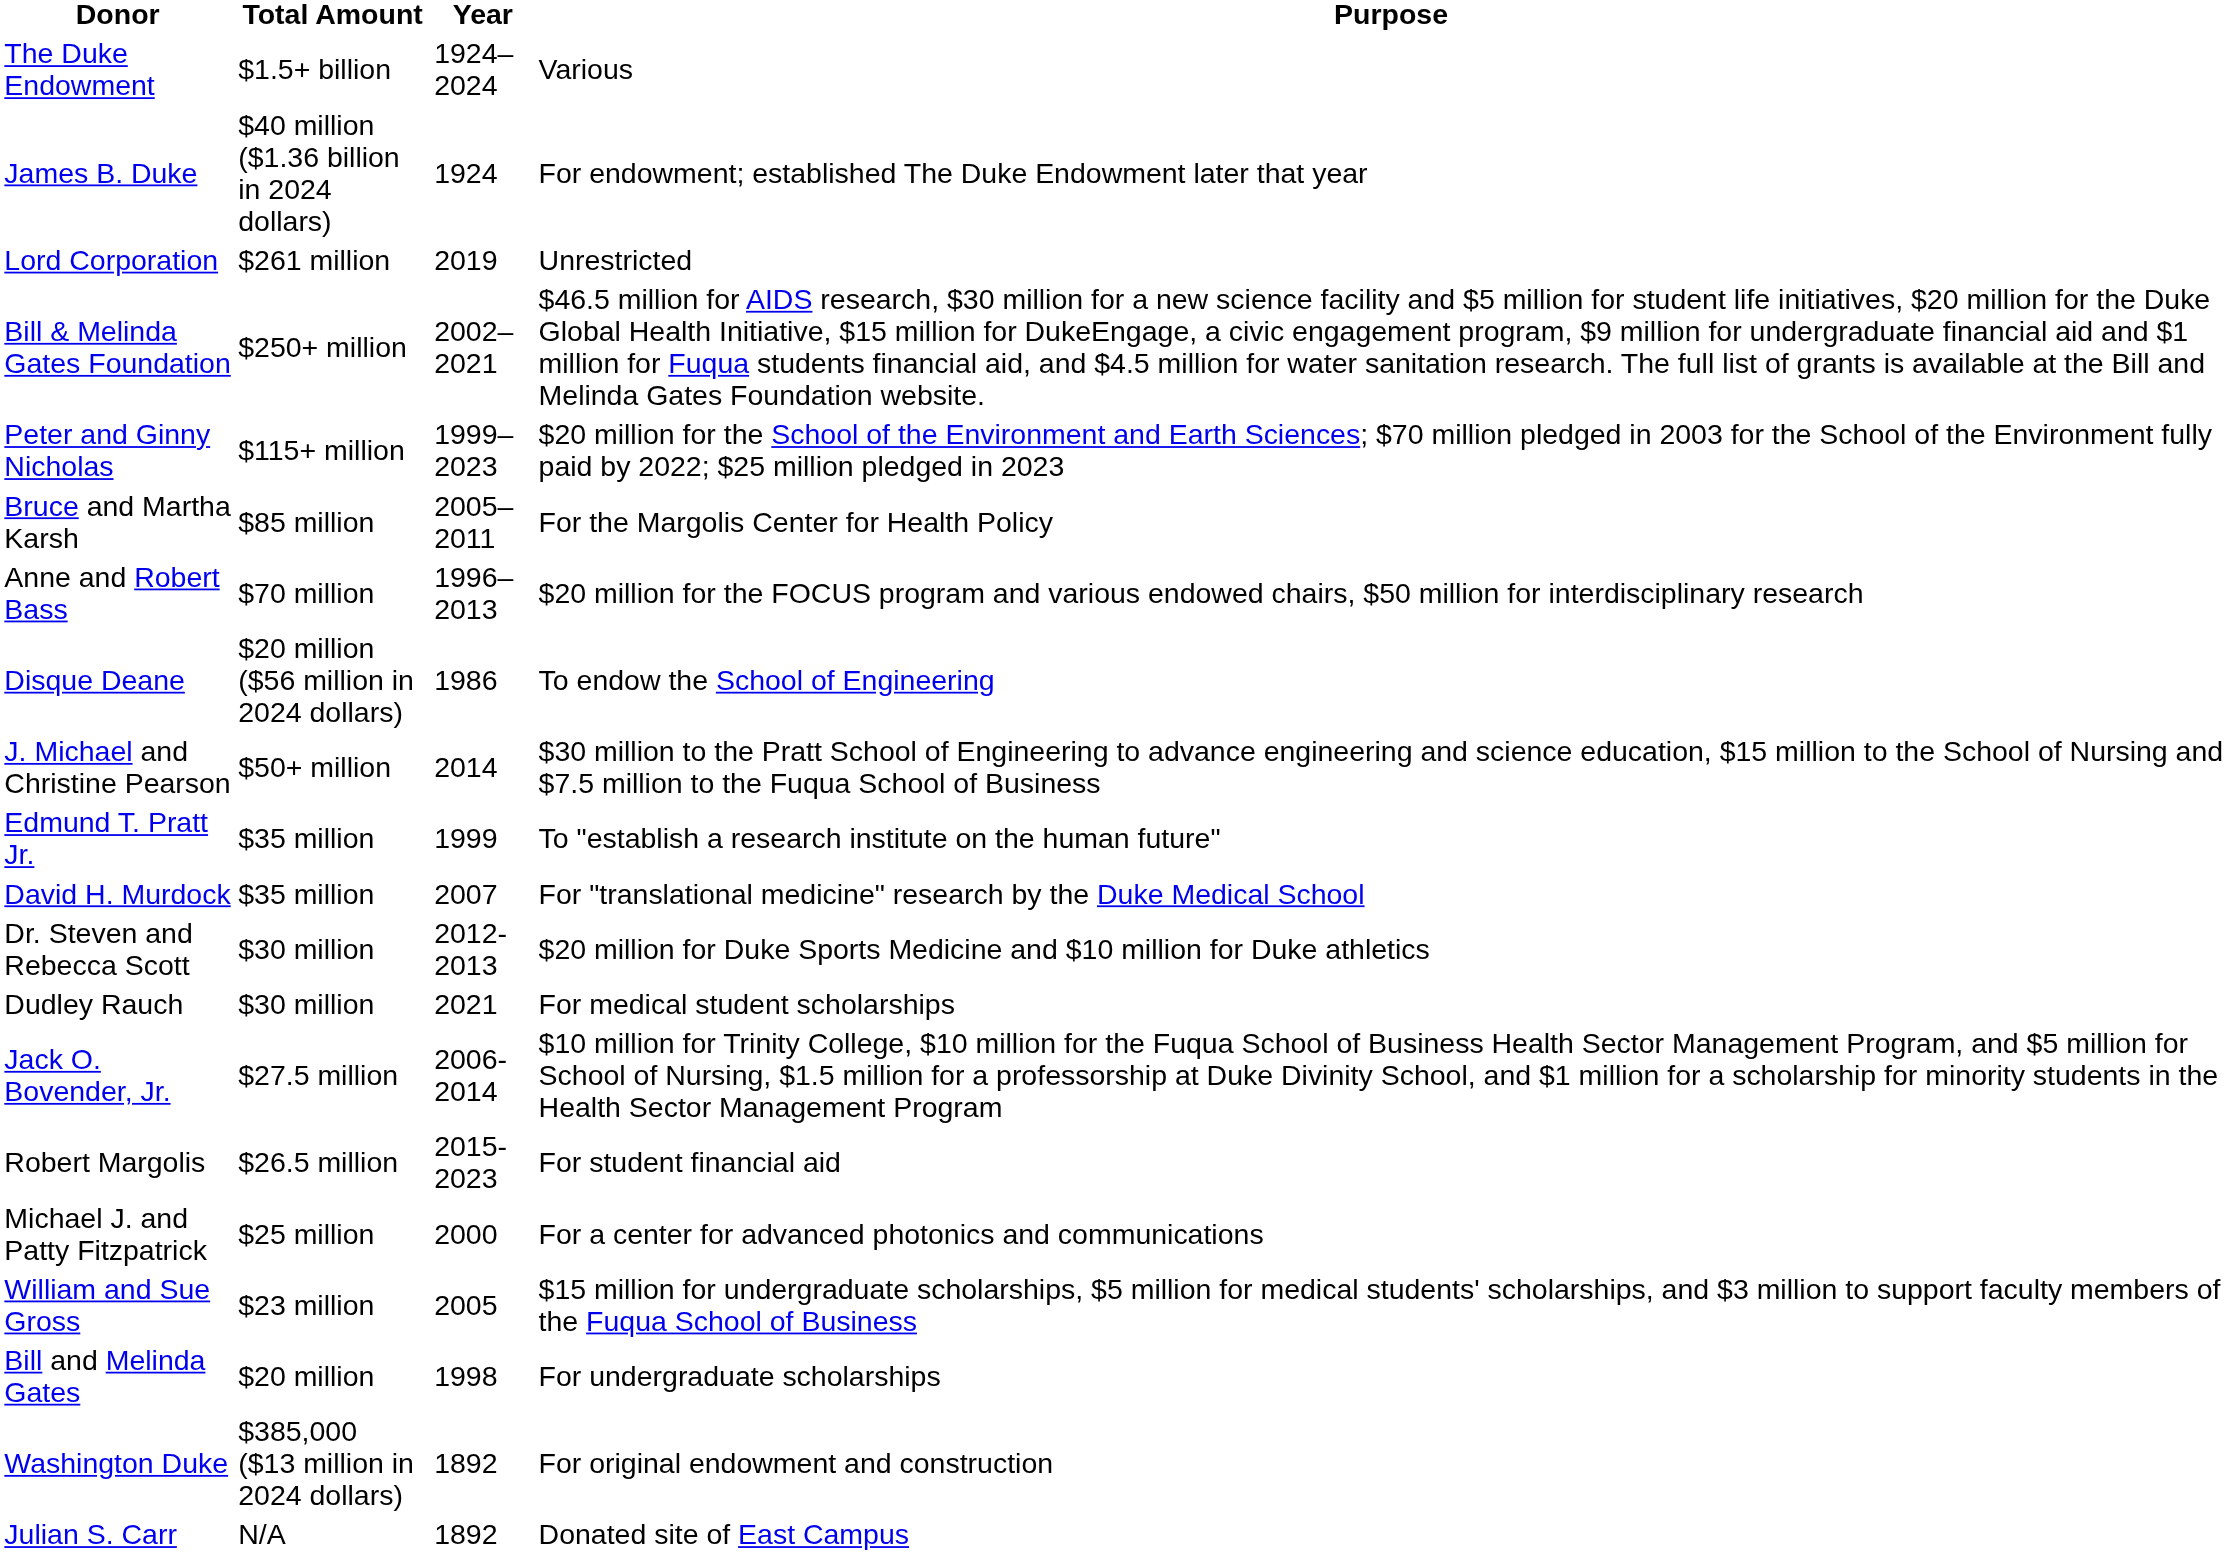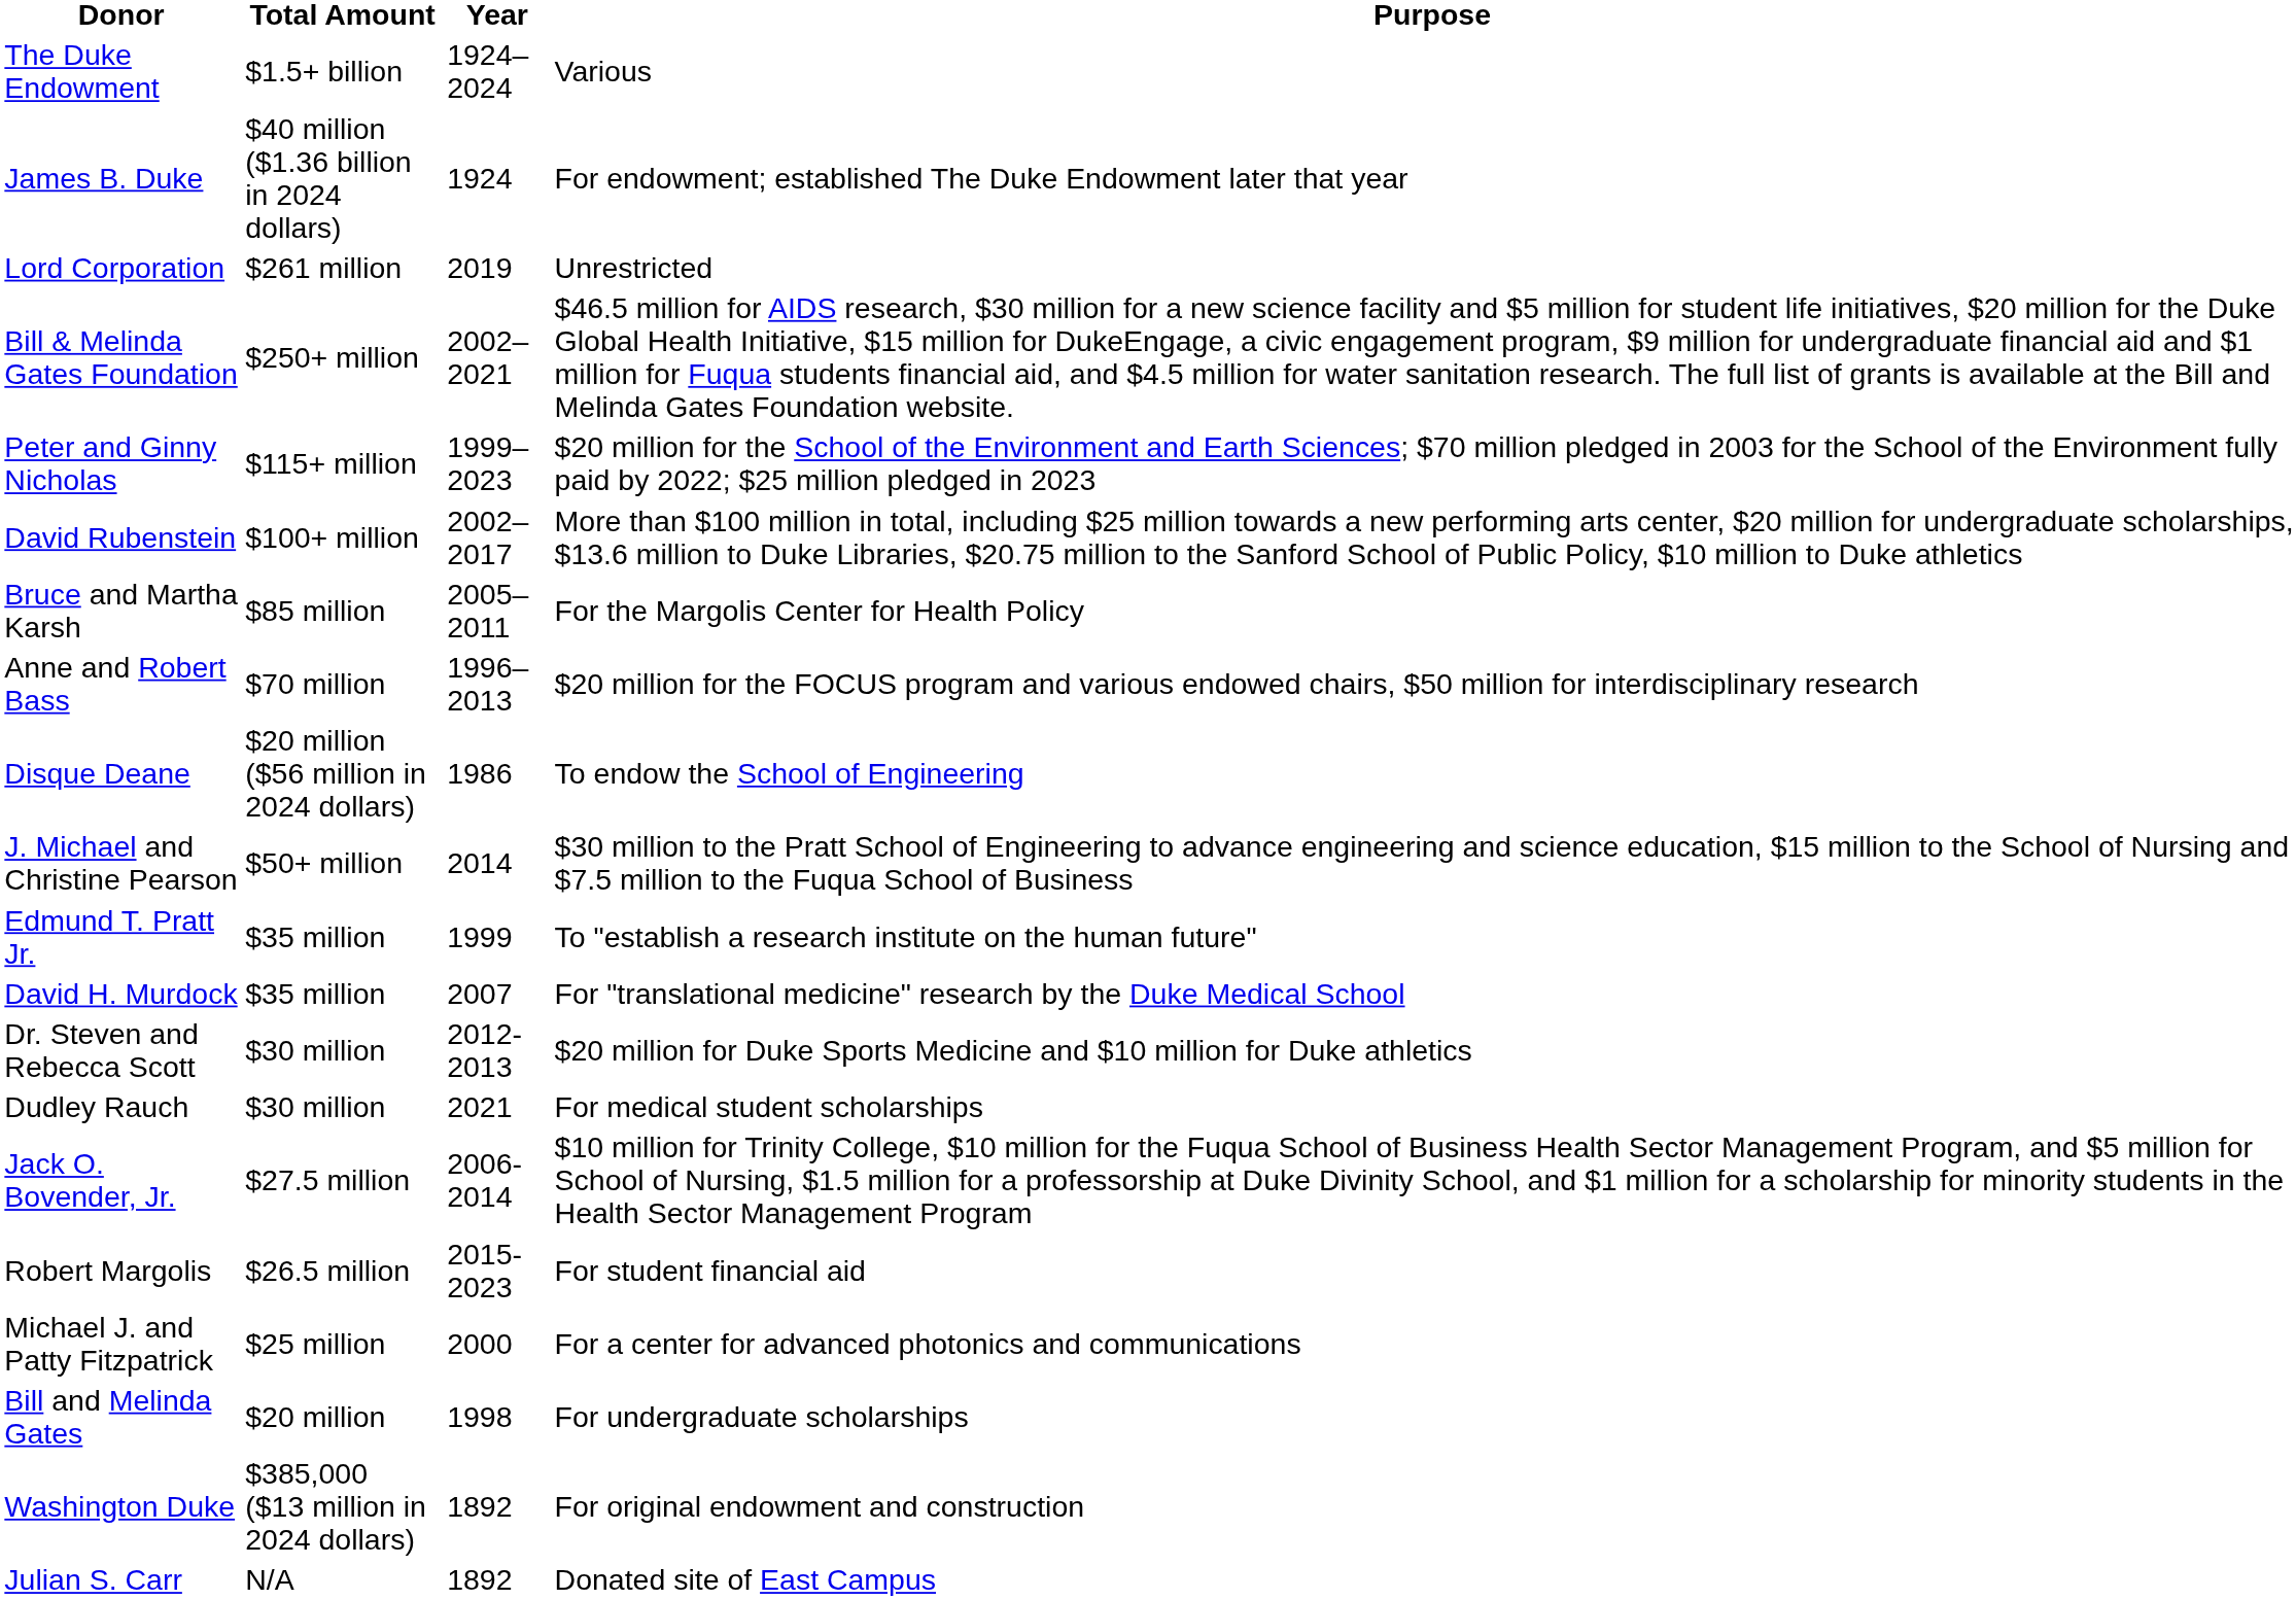 <table border="0" style="width:100%;">
 <tr>
 <th>Donor</th>
 <th>Total Amount</th>
 <th>Year</th>
 <th>Purpose</th>
 </tr>
 <tr>
 <td><a href='#'>The Duke Endowment</a></td>
 <td>$1.5+ billion</td>
 <td>1924–<br>2024</td>
 <td>Various</td>
 </tr>
 <tr>
 <td><a href='#'>James B. Duke</a></td>
 <td>$40 million<br>($1.36 billion in 2024 dollars)</td>
 <td>1924</td>
 <td>For endowment; established The Duke Endowment later that year</td>
 </tr>
 <tr>
 <td><a href='#'>Lord Corporation</a></td>
 <td>$261 million</td>
 <td>2019</td>
 <td>Unrestricted</td>
 </tr>
 <tr>
 <td><a href='#'>Bill & Melinda Gates Foundation</a></td>
 <td>$250+ million</td>
 <td>2002–2021</td>
 <td>$46.5 million for <a href='#'>AIDS</a> research, $30 million for a new science facility and $5 million for student life initiatives, $20 million for the Duke Global Health Initiative, $15 million for DukeEngage, a civic engagement program, $9 million for undergraduate financial aid and $1 million for <a href='#'>Fuqua</a> students financial aid, and $4.5 million for water sanitation research. The full list of grants is available at the Bill and Melinda Gates Foundation website.</td>
 </tr>
 <tr>
 <td><a href='#'>Peter and Ginny Nicholas</a></td>
 <td>$115+ million</td>
 <td>1999–<br>2023</td>
 <td>$20 million for the <a href='#'>School of the Environment and Earth Sciences</a>; $70 million pledged in 2003 for the School of the Environment fully paid by 2022; $25 million pledged in 2023</td>
+</tr>
+<tr>
+<td><a href='#'>David Rubenstein</a></td>
+<td>$100+ million</td>
+<td>2002–2017</td>
+<td>More than $100 million in total, including $25 million towards a new performing arts center, $20 million for undergraduate scholarships, $13.6 million to Duke Libraries, $20.75 million to the Sanford School of Public Policy, $10 million to Duke athletics</td>
 </tr>
 <tr>
 <td><a href='#'>Bruce</a> and Martha Karsh</td>
 <td>$85 million</td>
 <td>2005–2011</td>
 <td>For the Margolis Center for Health Policy</td>
 </tr>
 <tr>
 <td>Anne and <a href='#'>Robert Bass</a></td>
 <td>$70 million</td>
 <td>1996–2013</td>
 <td>$20 million for the FOCUS program and various endowed chairs, $50 million for interdisciplinary research</td>
 </tr>
 <tr>
 <td><a href='#'>Disque Deane</a></td>
 <td>$20 million<br>($56 million in 2024 dollars)</td>
 <td>1986</td>
 <td>To endow the <a href='#'>School of Engineering</a></td>
 </tr>
 <tr>
 <td><a href='#'>J. Michael</a> and Christine Pearson</td>
 <td>$50+ million</td>
 <td>2014</td>
 <td>$30 million to the Pratt School of Engineering to advance engineering and science education, $15 million to the School of Nursing and $7.5 million to the Fuqua School of Business</td>
 </tr>
 <tr>
 <td><a href='#'>Edmund T. Pratt Jr.</a></td>
 <td>$35 million</td>
 <td>1999</td>
 <td>To "establish a research institute on the human future"</td>
 </tr>
 <tr>
 <td><a href='#'>David H. Murdock</a></td>
 <td>$35 million</td>
 <td>2007</td>
 <td>For "translational medicine" research by the <a href='#'>Duke Medical School</a></td>
 </tr>
 <tr>
 <td>Dr. Steven and Rebecca Scott</td>
 <td>$30 million</td>
 <td>2012-2013</td>
 <td>$20 million for Duke Sports Medicine and $10 million for Duke athletics</td>
 </tr>
 <tr>
 <td>Dudley Rauch</td>
 <td>$30 million</td>
 <td>2021</td>
 <td>For medical student scholarships</td>
 </tr>
 <tr>
 <td><a href='#'>Jack O. Bovender, Jr.</a></td>
 <td>$27.5 million</td>
 <td>2006-2014</td>
 <td>$10 million for Trinity College, $10 million for the Fuqua School of Business Health Sector Management Program, and $5 million for School of Nursing, $1.5 million for a professorship at Duke Divinity School, and $1 million for a scholarship for minority students in the Health Sector Management Program</td>
 </tr>
 <tr>
 <td>Robert Margolis</td>
 <td>$26.5 million</td>
 <td>2015-2023</td>
 <td>For student financial aid</td>
 </tr>
 <tr>
 <td>Michael J. and Patty Fitzpatrick</td>
 <td>$25 million</td>
 <td>2000</td>
 <td>For a center for advanced photonics and communications</td>
 </tr>
 <tr>
-<td><a href='#'>William and Sue Gross</a></td>
-<td>$23 million</td>
-<td>2005</td>
-<td>$15 million for undergraduate scholarships, $5 million for medical students' scholarships, and $3 million to support faculty members of the <a href='#'>Fuqua School of Business</a></td>
-</tr>
-<tr>
 <td><a href='#'>Bill</a> and <a href='#'>Melinda Gates</a></td>
 <td>$20 million</td>
 <td>1998</td>
 <td>For undergraduate scholarships</td>
 </tr>
 <tr>
 <td><a href='#'>Washington Duke</a></td>
 <td>$385,000<br>($13 million in 2024 dollars)</td>
 <td>1892</td>
 <td>For original endowment and construction</td>
 </tr>
 <tr>
 <td><a href='#'>Julian S. Carr</a></td>
 <td>N/A</td>
 <td>1892</td>
 <td>Donated site of <a href='#'>East Campus</a></td>
 </tr>
 </table>
